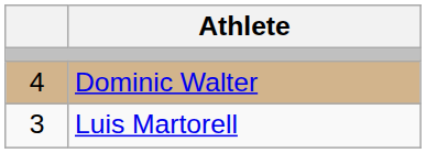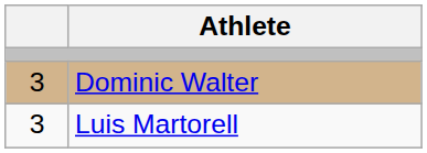 <table class="wikitable">
 <tr>
 <th width="30"></th>
 <th width="200">Athlete</th>
 </tr>
 <tr bgcolor="C0C0C0">
 <td colspan=2></td>
 </tr>
 <tr bgcolor="D2B48C">
-<td align="center">4</td>
+<td align="center">3</td>
 <td> <a href='#'>Dominic Walter</a></td>
 </tr>
 <tr>
 <td align="center">3</td>
 <td> <a href='#'>Luis Martorell</a></td>
 </tr>
 </table>
